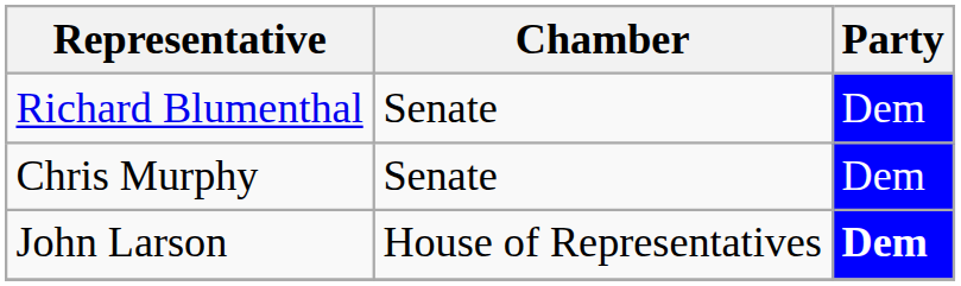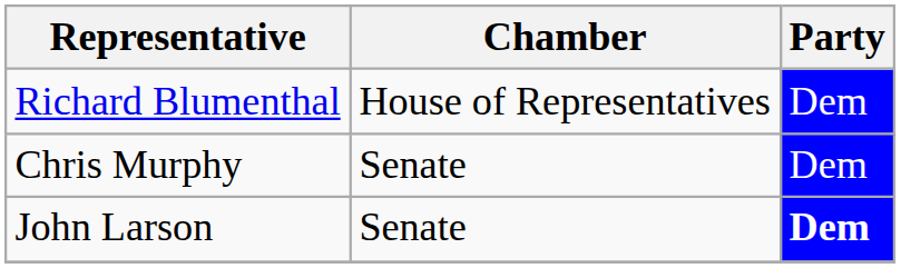 <table class="wikitable">
 <tr>
 <th>Representative</th>
 <th>Chamber</th>
 <th>Party</th>
 </tr>
 <tr>
 <td><a href='#'>Richard Blumenthal</a></td>
-<td>Senate</td>
+<td>House of Representatives</td>
 <td style="background: blue; color:white">Dem</td>
 </tr>
 <tr>
 <td>Chris Murphy</td>
 <td>Senate</td>
 <td style="background: blue; color:white">Dem</td>
 </tr>
 <tr>
 <td>John Larson</td>
-<td>House of Representatives</td>
+<td>Senate</td>
 <td style="background: blue; color:white"><strong>Dem</strong></td>
 </tr>
 <tr>
 </tr>
 </table>
